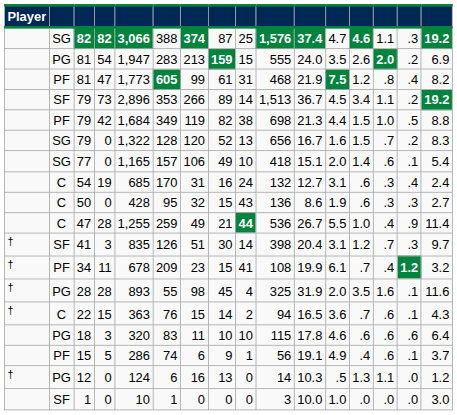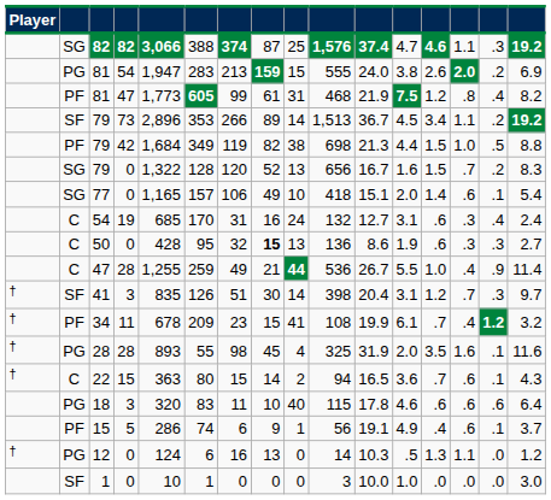 <table class="wikitable sortable" style="font-size: 95%; text-align:right;">
 <tr>
 <th style="background:#002855; color:#FFFFFF; border-top:#00843D 3px solid; border-bottom:#00843D 3px solid;">Player</th>
 <th style="background:#002855; color:#FFFFFF; border-top:#00843D 3px solid; border-bottom:#00843D 3px solid;"></th>
 <th style="background:#002855; color:#FFFFFF; border-top:#00843D 3px solid; border-bottom:#00843D 3px solid;"></th>
 <th style="background:#002855; color:#FFFFFF; border-top:#00843D 3px solid; border-bottom:#00843D 3px solid;"></th>
 <th style="background:#002855; color:#FFFFFF; border-top:#00843D 3px solid; border-bottom:#00843D 3px solid;"></th>
 <th style="background:#002855; color:#FFFFFF; border-top:#00843D 3px solid; border-bottom:#00843D 3px solid;"></th>
 <th style="background:#002855; color:#FFFFFF; border-top:#00843D 3px solid; border-bottom:#00843D 3px solid;"></th>
 <th style="background:#002855; color:#FFFFFF; border-top:#00843D 3px solid; border-bottom:#00843D 3px solid;"></th>
 <th style="background:#002855; color:#FFFFFF; border-top:#00843D 3px solid; border-bottom:#00843D 3px solid;"></th>
 <th style="background:#002855; color:#FFFFFF; border-top:#00843D 3px solid; border-bottom:#00843D 3px solid;"></th>
 <th style="background:#002855; color:#FFFFFF; border-top:#00843D 3px solid; border-bottom:#00843D 3px solid;"></th>
 <th style="background:#002855; color:#FFFFFF; border-top:#00843D 3px solid; border-bottom:#00843D 3px solid;"></th>
 <th style="background:#002855; color:#FFFFFF; border-top:#00843D 3px solid; border-bottom:#00843D 3px solid;"></th>
 <th style="background:#002855; color:#FFFFFF; border-top:#00843D 3px solid; border-bottom:#00843D 3px solid;"></th>
 <th style="background:#002855; color:#FFFFFF; border-top:#00843D 3px solid; border-bottom:#00843D 3px solid;"></th>
 <th style="background:#002855; color:#FFFFFF; border-top:#00843D 3px solid; border-bottom:#00843D 3px solid;"></th>
 </tr>
 <tr>
 <td style="text-align:left;"></td>
 <td style="text-align:center;">SG</td>
 <td style="background:#00843D; color:#FFFFFF;"><strong>82</strong></td>
 <td style="background:#00843D; color:#FFFFFF;"><strong>82</strong></td>
 <td style="background:#00843D; color:#FFFFFF;"><strong>3,066</strong></td>
 <td>388</td>
 <td style="background:#00843D; color:#FFFFFF;"><strong>374</strong></td>
 <td>87</td>
 <td>25</td>
 <td style="background:#00843D; color:#FFFFFF;"><strong>1,576</strong></td>
 <td style="background:#00843D; color:#FFFFFF;"><strong>37.4</strong></td>
 <td>4.7</td>
 <td style="background:#00843D; color:#FFFFFF;"><strong>4.6</strong></td>
 <td>1.1</td>
 <td>.3</td>
 <td style="background:#00843D; color:#FFFFFF;"><strong>19.2</strong></td>
 </tr>
 <tr>
 <td style="text-align:left;"></td>
 <td style="text-align:center;">PG</td>
 <td>81</td>
 <td>54</td>
 <td>1,947</td>
 <td>283</td>
 <td>213</td>
 <td style="background:#00843D; color:#FFFFFF;"><strong>159</strong></td>
 <td>15</td>
 <td>555</td>
 <td>24.0</td>
-<td>3.5</td>
+<td>3.8</td>
 <td>2.6</td>
 <td style="background:#00843D; color:#FFFFFF;"><strong>2.0</strong></td>
 <td>.2</td>
 <td>6.9</td>
 </tr>
 <tr>
 <td style="text-align:left;"></td>
 <td style="text-align:center;">PF</td>
 <td>81</td>
 <td>47</td>
 <td>1,773</td>
 <td style="background:#00843D; color:#FFFFFF;"><strong>605</strong></td>
 <td>99</td>
 <td>61</td>
 <td>31</td>
 <td>468</td>
 <td>21.9</td>
 <td style="background:#00843D; color:#FFFFFF;"><strong>7.5</strong></td>
 <td>1.2</td>
 <td>.8</td>
 <td>.4</td>
 <td>8.2</td>
 </tr>
 <tr>
 <td style="text-align:left;"></td>
 <td style="text-align:center;">SF</td>
 <td>79</td>
 <td>73</td>
 <td>2,896</td>
 <td>353</td>
 <td>266</td>
 <td>89</td>
 <td>14</td>
 <td>1,513</td>
 <td>36.7</td>
 <td>4.5</td>
 <td>3.4</td>
 <td>1.1</td>
 <td>.2</td>
 <td style="background:#00843D; color:#FFFFFF;"><strong>19.2</strong></td>
 </tr>
 <tr>
 <td style="text-align:left;"></td>
 <td style="text-align:center;">PF</td>
 <td>79</td>
 <td>42</td>
 <td>1,684</td>
 <td>349</td>
 <td>119</td>
 <td>82</td>
 <td>38</td>
 <td>698</td>
 <td>21.3</td>
 <td>4.4</td>
 <td>1.5</td>
 <td>1.0</td>
 <td>.5</td>
 <td>8.8</td>
 </tr>
 <tr>
 <td style="text-align:left;"></td>
 <td style="text-align:center;">SG</td>
 <td>79</td>
 <td>0</td>
 <td>1,322</td>
 <td>128</td>
 <td>120</td>
 <td>52</td>
 <td>13</td>
 <td>656</td>
 <td>16.7</td>
 <td>1.6</td>
 <td>1.5</td>
 <td>.7</td>
 <td>.2</td>
 <td>8.3</td>
 </tr>
 <tr>
 <td style="text-align:left;"></td>
 <td style="text-align:center;">SG</td>
 <td>77</td>
 <td>0</td>
 <td>1,165</td>
 <td>157</td>
 <td>106</td>
 <td>49</td>
 <td>10</td>
 <td>418</td>
 <td>15.1</td>
 <td>2.0</td>
 <td>1.4</td>
 <td>.6</td>
 <td>.1</td>
 <td>5.4</td>
 </tr>
 <tr>
 <td style="text-align:left;"></td>
 <td style="text-align:center;">C</td>
 <td>54</td>
 <td>19</td>
 <td>685</td>
 <td>170</td>
 <td>31</td>
 <td>16</td>
 <td>24</td>
 <td>132</td>
 <td>12.7</td>
 <td>3.1</td>
 <td>.6</td>
 <td>.3</td>
 <td>.4</td>
 <td>2.4</td>
 </tr>
 <tr>
 <td style="text-align:left;"></td>
 <td style="text-align:center;">C</td>
 <td>50</td>
 <td>0</td>
 <td>428</td>
 <td>95</td>
 <td>32</td>
-<td>15</td>
-<td>43</td>
+<td><strong>15</strong></td>
+<td>13</td>
 <td>136</td>
 <td>8.6</td>
 <td>1.9</td>
 <td>.6</td>
 <td>.3</td>
 <td>.3</td>
 <td>2.7</td>
 </tr>
 <tr>
 <td style="text-align:left;"></td>
 <td style="text-align:center;">C</td>
 <td>47</td>
 <td>28</td>
 <td>1,255</td>
 <td>259</td>
 <td>49</td>
 <td>21</td>
 <td style="background:#00843D; color:#FFFFFF;"><strong>44</strong></td>
 <td>536</td>
 <td>26.7</td>
 <td>5.5</td>
 <td>1.0</td>
 <td>.4</td>
 <td>.9</td>
 <td>11.4</td>
 </tr>
 <tr>
 <td style="text-align:left;"><sup>†</sup></td>
 <td style="text-align:center;">SF</td>
 <td>41</td>
 <td>3</td>
 <td>835</td>
 <td>126</td>
 <td>51</td>
 <td>30</td>
 <td>14</td>
 <td>398</td>
 <td>20.4</td>
 <td>3.1</td>
 <td>1.2</td>
 <td>.7</td>
 <td>.3</td>
 <td>9.7</td>
 </tr>
 <tr>
 <td style="text-align:left;"><sup>†</sup></td>
 <td style="text-align:center;">PF</td>
 <td>34</td>
 <td>11</td>
 <td>678</td>
 <td>209</td>
 <td>23</td>
 <td>15</td>
 <td>41</td>
 <td>108</td>
 <td>19.9</td>
 <td>6.1</td>
 <td>.7</td>
 <td>.4</td>
 <td style="background:#00843D; color:#FFFFFF;"><strong>1.2</strong></td>
 <td>3.2</td>
 </tr>
 <tr>
 <td style="text-align:left;"><sup>†</sup></td>
 <td style="text-align:center;">PG</td>
 <td>28</td>
 <td>28</td>
 <td>893</td>
 <td>55</td>
 <td>98</td>
 <td>45</td>
 <td>4</td>
 <td>325</td>
 <td>31.9</td>
 <td>2.0</td>
 <td>3.5</td>
 <td>1.6</td>
 <td>.1</td>
 <td>11.6</td>
 </tr>
 <tr>
 <td style="text-align:left;"><sup>†</sup></td>
 <td style="text-align:center;">C</td>
 <td>22</td>
 <td>15</td>
 <td>363</td>
-<td>76</td>
+<td>80</td>
 <td>15</td>
 <td>14</td>
 <td>2</td>
 <td>94</td>
 <td>16.5</td>
 <td>3.6</td>
 <td>.7</td>
 <td>.6</td>
 <td>.1</td>
 <td>4.3</td>
 </tr>
 <tr>
 <td style="text-align:left;"></td>
 <td style="text-align:center;">PG</td>
 <td>18</td>
 <td>3</td>
 <td>320</td>
 <td>83</td>
 <td>11</td>
 <td>10</td>
-<td>10</td>
+<td>40</td>
 <td>115</td>
 <td>17.8</td>
 <td>4.6</td>
 <td>.6</td>
 <td>.6</td>
 <td>.6</td>
 <td>6.4</td>
 </tr>
 <tr>
 <td style="text-align:left;"></td>
 <td style="text-align:center;">PF</td>
 <td>15</td>
 <td>5</td>
 <td>286</td>
 <td>74</td>
 <td>6</td>
 <td>9</td>
 <td>1</td>
 <td>56</td>
 <td>19.1</td>
 <td>4.9</td>
 <td>.4</td>
 <td>.6</td>
 <td>.1</td>
 <td>3.7</td>
 </tr>
 <tr>
 <td style="text-align:left;"><sup>†</sup></td>
 <td style="text-align:center;">PG</td>
 <td>12</td>
 <td>0</td>
 <td>124</td>
 <td>6</td>
 <td>16</td>
 <td>13</td>
 <td>0</td>
 <td>14</td>
 <td>10.3</td>
 <td>.5</td>
 <td>1.3</td>
 <td>1.1</td>
 <td>.0</td>
 <td>1.2</td>
 </tr>
 <tr>
 <td style="text-align:left;"></td>
 <td style="text-align:center;">SF</td>
 <td>1</td>
 <td>0</td>
 <td>10</td>
 <td>1</td>
 <td>0</td>
 <td>0</td>
 <td>0</td>
 <td>3</td>
 <td>10.0</td>
 <td>1.0</td>
 <td>.0</td>
 <td>.0</td>
 <td>.0</td>
 <td>3.0</td>
 </tr>
 </table>
